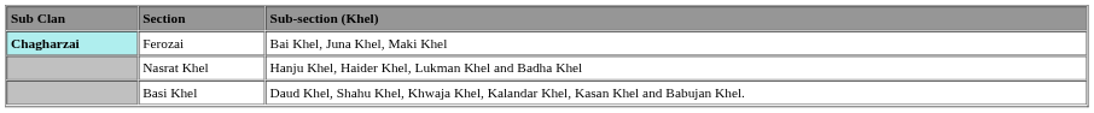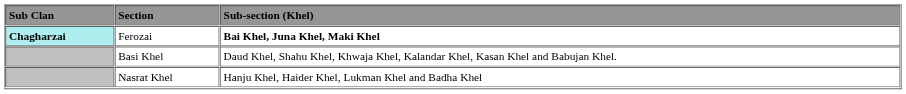 <table border="1" cellspacing="1" cellpadding="4" width="100%">
 <tr>
 <td bgcolor="#969696"><strong>Sub Clan</strong></td>
 <td bgcolor="#969696"><strong>Section</strong></td>
 <td bgcolor="#969696"><strong>Sub-section  (Khel)</strong></td>
 </tr>
 <tr>
 <td style="background: paleturquoise;"><strong>Chagharzai</strong></td>
 <td>Ferozai</td>
-<td>Bai Khel, Juna Khel, Maki Khel</td>
+<td><strong>Bai Khel, Juna Khel, Maki Khel</strong></td>
+</tr>
+<tr>
+<td bgcolor="#C0C0C0"> </td>
+<td>Basi Khel</td>
+<td>Daud Khel, Shahu Khel, Khwaja Khel, Kalandar Khel, Kasan Khel and Babujan Khel.</td>
 </tr>
 <tr>
 <td bgcolor="#C0C0C0"> </td>
 <td>Nasrat Khel</td>
 <td>Hanju Khel, Haider Khel, Lukman Khel and Badha Khel</td>
 </tr>
 <tr>
-<td bgcolor="#C0C0C0"> </td>
-<td>Basi Khel</td>
-<td>Daud Khel, Shahu Khel, Khwaja Khel, Kalandar Khel, Kasan Khel and Babujan Khel.</td>
-</tr>
-<tr>
 </tr>
 </table>
